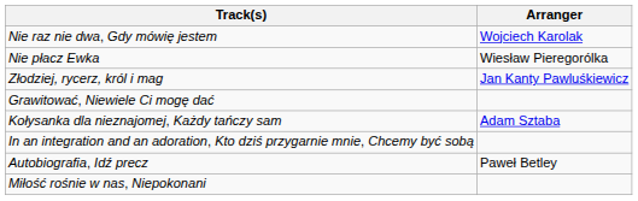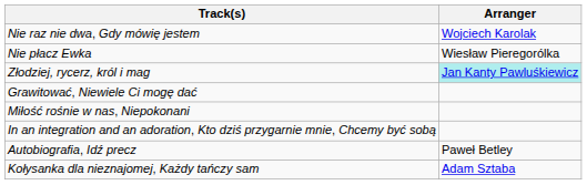 <table class="wikitable">
 <tr>
 <th>Track(s)<em></em></th>
 <th>Arranger<em></em></th>
 </tr>
 <tr>
 <td><em>Nie raz nie dwa</em>, <em>Gdy mówię jestem</em></td>
 <td><a href='#'>Wojciech Karolak</a></td>
 </tr>
 <tr>
 <td><em>Nie płacz Ewka</em></td>
 <td>Wiesław Pieregorólka</td>
 </tr>
 <tr>
 <td><em>Złodziej, rycerz, król i mag</em></td>
-<td><a href='#'>Jan Kanty Pawluśkiewicz</a></td>
+<td style="background: paleturquoise;"><a href='#'>Jan Kanty Pawluśkiewicz</a></td>
 </tr>
 <tr>
 <td><em>Grawitować</em>, <em>Niewiele Ci mogę dać</em></td>
 <td></td>
 </tr>
 <tr>
-<td><em>Kołysanka dla nieznajomej</em>, <em>Każdy tańczy sam</em></td>
-<td><a href='#'>Adam Sztaba</a></td>
+<td><em>Miłość rośnie w nas</em>, <em>Niepokonani</em></td>
+<td></td>
 </tr>
 <tr>
 <td><em>In an integration and an adoration</em>, <em>Kto dziś przygarnie mnie</em>, <em>Chcemy być sobą</em></td>
 <td></td>
 </tr>
 <tr>
 <td><em>Autobiografia</em>, <em>Idź precz</em></td>
 <td>Paweł Betley</td>
 </tr>
 <tr>
-<td><em>Miłość rośnie w nas</em>, <em>Niepokonani</em></td>
-<td></td>
+<td><em>Kołysanka dla nieznajomej</em>, <em>Każdy tańczy sam</em></td>
+<td><a href='#'>Adam Sztaba</a></td>
 </tr>
 </table>
